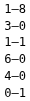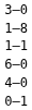 <table cellspacing=1 width=70%>
 <tr>
 <th width=25%></th>
 <th width=30%></th>
 <th width=15%></th>
 <th width=30%></th>
 </tr>
 <tr>
 <td></td>
 <td align=right></td>
-<td align=center>1–8</td>
+<td align=center>3–0</td>
 <td></td>
 </tr>
 <tr>
 <td></td>
 <td align=right></td>
-<td align=center>3–0</td>
+<td align=center>1–8</td>
 <td></td>
 </tr>
 <tr>
 <td></td>
 <td align=right></td>
 <td align=center>1–1</td>
 <td></td>
 </tr>
 <tr>
 <td></td>
 <td align=right></td>
 <td align=center>6–0</td>
 <td></td>
 </tr>
 <tr>
 <td></td>
 <td align=right></td>
 <td align=center>4–0</td>
 <td></td>
 </tr>
 <tr>
 <td></td>
 <td align=right></td>
 <td align=center>0–1</td>
 <td></td>
 </tr>
 </table>
